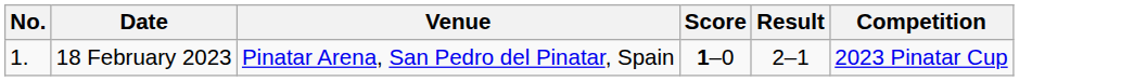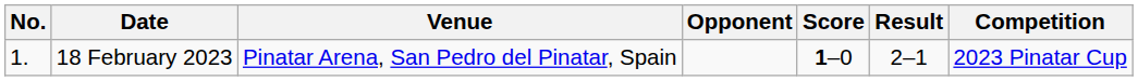 <table class="wikitable">
 <tr>
 <th>No.</th>
 <th>Date</th>
 <th>Venue</th>
+<th>Opponent</th>
 <th>Score</th>
 <th>Result</th>
 <th>Competition</th>
 </tr>
 <tr>
 <td>1.</td>
 <td>18 February 2023</td>
 <td><a href='#'>Pinatar Arena</a>, <a href='#'>San Pedro del Pinatar</a>, Spain</td>
+<td></td>
 <td align=center><strong>1</strong>–0</td>
 <td align=center>2–1</td>
 <td><a href='#'>2023 Pinatar Cup</a></td>
 </tr>
 </table>
